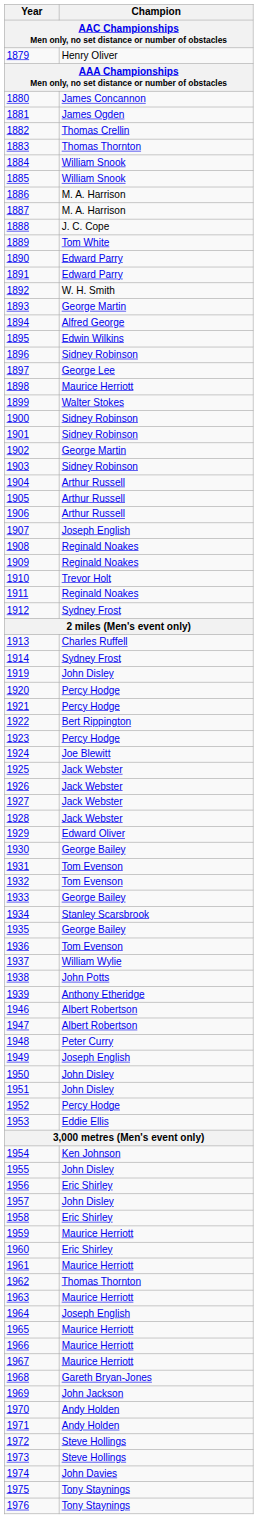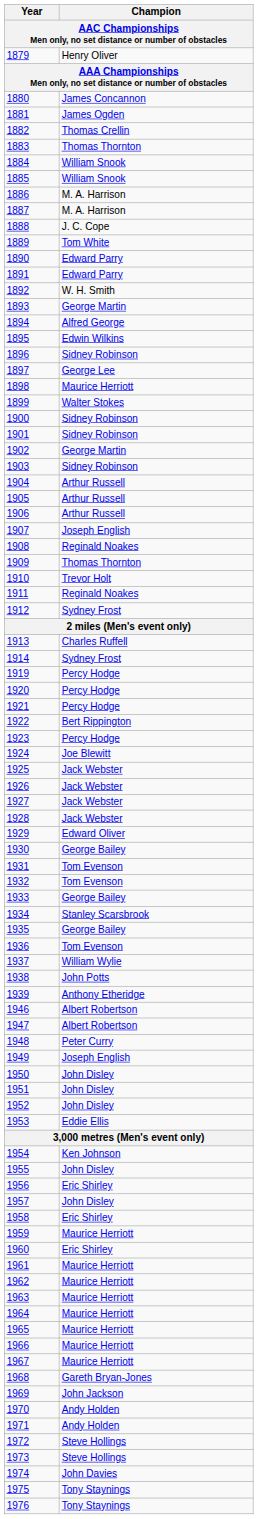 <table class="wikitable">
 <tr>
 <th width=80>Year</th>
 <th width=300>Champion</th>
 </tr>
 <tr>
 <th colspan="2"><a href='#'>AAC Championships</a> <br><small>Men only, no set distance or number of obstacles</small></th>
 </tr>
 <tr>
 <td><a href='#'>1879</a></td>
 <td>Henry Oliver</td>
 </tr>
 <tr>
 <th colspan="2"><a href='#'>AAA Championships</a> <br><small>Men only, no set distance or number of obstacles</small></th>
 </tr>
 <tr>
 <td><a href='#'>1880</a></td>
 <td><a href='#'>James Concannon</a></td>
 </tr>
 <tr>
 <td><a href='#'>1881</a></td>
 <td><a href='#'>James Ogden</a></td>
 </tr>
 <tr>
 <td><a href='#'>1882</a></td>
 <td><a href='#'>Thomas Crellin</a></td>
 </tr>
 <tr>
 <td><a href='#'>1883</a></td>
 <td><a href='#'>Thomas Thornton</a></td>
 </tr>
 <tr>
 <td><a href='#'>1884</a></td>
 <td><a href='#'>William Snook</a></td>
 </tr>
 <tr>
 <td><a href='#'>1885</a></td>
 <td><a href='#'>William Snook</a></td>
 </tr>
 <tr>
 <td><a href='#'>1886</a></td>
 <td>M. A. Harrison</td>
 </tr>
 <tr>
 <td><a href='#'>1887</a></td>
 <td>M. A. Harrison</td>
 </tr>
 <tr>
 <td><a href='#'>1888</a></td>
 <td>J. C. Cope</td>
 </tr>
 <tr>
 <td><a href='#'>1889</a></td>
 <td><a href='#'>Tom White</a></td>
 </tr>
 <tr>
 <td><a href='#'>1890</a></td>
 <td><a href='#'>Edward Parry</a></td>
 </tr>
 <tr>
 <td><a href='#'>1891</a></td>
 <td><a href='#'>Edward Parry</a></td>
 </tr>
 <tr>
 <td><a href='#'>1892</a></td>
 <td>W. H. Smith</td>
 </tr>
 <tr>
 <td><a href='#'>1893</a></td>
 <td><a href='#'>George Martin</a></td>
 </tr>
 <tr>
 <td><a href='#'>1894</a></td>
 <td><a href='#'>Alfred George</a></td>
 </tr>
 <tr>
 <td><a href='#'>1895</a></td>
 <td><a href='#'>Edwin Wilkins</a></td>
 </tr>
 <tr>
 <td><a href='#'>1896</a></td>
 <td><a href='#'>Sidney Robinson</a></td>
 </tr>
 <tr>
 <td><a href='#'>1897</a></td>
 <td><a href='#'>George Lee</a></td>
 </tr>
 <tr>
 <td><a href='#'>1898</a></td>
 <td><a href='#'>Maurice Herriott</a></td>
 </tr>
 <tr>
 <td><a href='#'>1899</a></td>
 <td><a href='#'>Walter Stokes</a></td>
 </tr>
 <tr>
 <td><a href='#'>1900</a></td>
 <td><a href='#'>Sidney Robinson</a></td>
 </tr>
 <tr>
 <td><a href='#'>1901</a></td>
 <td><a href='#'>Sidney Robinson</a></td>
 </tr>
 <tr>
 <td><a href='#'>1902</a></td>
 <td><a href='#'>George Martin</a></td>
 </tr>
 <tr>
 <td><a href='#'>1903</a></td>
 <td><a href='#'>Sidney Robinson</a></td>
 </tr>
 <tr>
 <td><a href='#'>1904</a></td>
 <td><a href='#'>Arthur Russell</a></td>
 </tr>
 <tr>
 <td><a href='#'>1905</a></td>
 <td><a href='#'>Arthur Russell</a></td>
 </tr>
 <tr>
 <td><a href='#'>1906</a></td>
 <td><a href='#'>Arthur Russell</a></td>
 </tr>
 <tr>
 <td><a href='#'>1907</a></td>
 <td><a href='#'>Joseph English</a></td>
 </tr>
 <tr>
 <td><a href='#'>1908</a></td>
 <td><a href='#'>Reginald Noakes</a></td>
 </tr>
 <tr>
 <td><a href='#'>1909</a></td>
-<td><a href='#'>Reginald Noakes</a></td>
+<td><a href='#'>Thomas Thornton</a></td>
 </tr>
 <tr>
 <td><a href='#'>1910</a></td>
 <td><a href='#'>Trevor Holt</a></td>
 </tr>
 <tr>
 <td><a href='#'>1911</a></td>
 <td><a href='#'>Reginald Noakes</a></td>
 </tr>
 <tr>
 <td><a href='#'>1912</a></td>
 <td><a href='#'>Sydney Frost</a></td>
 </tr>
 <tr>
 <th colspan="2">2 miles (Men's event only)</th>
 </tr>
 <tr>
 <td><a href='#'>1913</a></td>
 <td><a href='#'>Charles Ruffell</a></td>
 </tr>
 <tr>
 <td><a href='#'>1914</a></td>
 <td><a href='#'>Sydney Frost</a></td>
 </tr>
 <tr>
 <td><a href='#'>1919</a></td>
-<td><a href='#'>John Disley</a></td>
+<td><a href='#'>Percy Hodge</a></td>
 </tr>
 <tr>
 <td><a href='#'>1920</a></td>
 <td><a href='#'>Percy Hodge</a></td>
 </tr>
 <tr>
 <td><a href='#'>1921</a></td>
 <td><a href='#'>Percy Hodge</a></td>
 </tr>
 <tr>
 <td><a href='#'>1922</a></td>
 <td><a href='#'>Bert Rippington</a></td>
 </tr>
 <tr>
 <td><a href='#'>1923</a></td>
 <td><a href='#'>Percy Hodge</a></td>
 </tr>
 <tr>
 <td><a href='#'>1924</a></td>
 <td><a href='#'>Joe Blewitt</a></td>
 </tr>
 <tr>
 <td><a href='#'>1925</a></td>
 <td><a href='#'>Jack Webster</a></td>
 </tr>
 <tr>
 <td><a href='#'>1926</a></td>
 <td><a href='#'>Jack Webster</a></td>
 </tr>
 <tr>
 <td><a href='#'>1927</a></td>
 <td><a href='#'>Jack Webster</a></td>
 </tr>
 <tr>
 <td><a href='#'>1928</a></td>
 <td><a href='#'>Jack Webster</a></td>
 </tr>
 <tr>
 <td><a href='#'>1929</a></td>
 <td><a href='#'>Edward Oliver</a></td>
 </tr>
 <tr>
 <td><a href='#'>1930</a></td>
 <td><a href='#'>George Bailey</a></td>
 </tr>
 <tr>
 <td><a href='#'>1931</a></td>
 <td><a href='#'>Tom Evenson</a></td>
 </tr>
 <tr>
 <td><a href='#'>1932</a></td>
 <td><a href='#'>Tom Evenson</a></td>
 </tr>
 <tr>
 <td><a href='#'>1933</a></td>
 <td><a href='#'>George Bailey</a></td>
 </tr>
 <tr>
 <td><a href='#'>1934</a></td>
 <td><a href='#'>Stanley Scarsbrook</a></td>
 </tr>
 <tr>
 <td><a href='#'>1935</a></td>
 <td><a href='#'>George Bailey</a></td>
 </tr>
 <tr>
 <td><a href='#'>1936</a></td>
 <td><a href='#'>Tom Evenson</a></td>
 </tr>
 <tr>
 <td><a href='#'>1937</a></td>
 <td><a href='#'>William Wylie</a></td>
 </tr>
 <tr>
 <td><a href='#'>1938</a></td>
 <td><a href='#'>John Potts</a></td>
 </tr>
 <tr>
 <td><a href='#'>1939</a></td>
 <td><a href='#'>Anthony Etheridge</a></td>
 </tr>
 <tr>
 <td><a href='#'>1946</a></td>
 <td><a href='#'>Albert Robertson</a></td>
 </tr>
 <tr>
 <td><a href='#'>1947</a></td>
 <td><a href='#'>Albert Robertson</a></td>
 </tr>
 <tr>
 <td><a href='#'>1948</a></td>
 <td><a href='#'>Peter Curry</a></td>
 </tr>
 <tr>
 <td><a href='#'>1949</a></td>
 <td><a href='#'>Joseph English</a></td>
 </tr>
 <tr>
 <td><a href='#'>1950</a></td>
 <td><a href='#'>John Disley</a></td>
 </tr>
 <tr>
 <td><a href='#'>1951</a></td>
 <td><a href='#'>John Disley</a></td>
 </tr>
 <tr>
 <td><a href='#'>1952</a></td>
-<td><a href='#'>Percy Hodge</a></td>
+<td><a href='#'>John Disley</a></td>
 </tr>
 <tr>
 <td><a href='#'>1953</a></td>
 <td><a href='#'>Eddie Ellis</a></td>
 </tr>
 <tr>
 <th colspan="2">3,000 metres (Men's event only)</th>
 </tr>
 <tr>
 <td><a href='#'>1954</a></td>
 <td><a href='#'>Ken Johnson</a></td>
 </tr>
 <tr>
 <td><a href='#'>1955</a></td>
 <td><a href='#'>John Disley</a></td>
 </tr>
 <tr>
 <td><a href='#'>1956</a></td>
 <td><a href='#'>Eric Shirley</a></td>
 </tr>
 <tr>
 <td><a href='#'>1957</a></td>
 <td><a href='#'>John Disley</a></td>
 </tr>
 <tr>
 <td><a href='#'>1958</a></td>
 <td><a href='#'>Eric Shirley</a></td>
 </tr>
 <tr>
 <td><a href='#'>1959</a></td>
 <td><a href='#'>Maurice Herriott</a></td>
 </tr>
 <tr>
 <td><a href='#'>1960</a></td>
 <td><a href='#'>Eric Shirley</a></td>
 </tr>
 <tr>
 <td><a href='#'>1961</a></td>
 <td><a href='#'>Maurice Herriott</a></td>
 </tr>
 <tr>
 <td><a href='#'>1962</a></td>
-<td><a href='#'>Thomas Thornton</a></td>
+<td><a href='#'>Maurice Herriott</a></td>
 </tr>
 <tr>
 <td><a href='#'>1963</a></td>
 <td><a href='#'>Maurice Herriott</a></td>
 </tr>
 <tr>
 <td><a href='#'>1964</a></td>
-<td><a href='#'>Joseph English</a></td>
+<td><a href='#'>Maurice Herriott</a></td>
 </tr>
 <tr>
 <td><a href='#'>1965</a></td>
 <td><a href='#'>Maurice Herriott</a></td>
 </tr>
 <tr>
 <td><a href='#'>1966</a></td>
 <td><a href='#'>Maurice Herriott</a></td>
 </tr>
 <tr>
 <td><a href='#'>1967</a></td>
 <td><a href='#'>Maurice Herriott</a></td>
 </tr>
 <tr>
 <td><a href='#'>1968</a></td>
 <td><a href='#'>Gareth Bryan-Jones</a></td>
 </tr>
 <tr>
 <td><a href='#'>1969</a></td>
 <td><a href='#'>John Jackson</a></td>
 </tr>
 <tr>
 <td><a href='#'>1970</a></td>
 <td><a href='#'>Andy Holden</a></td>
 </tr>
 <tr>
 <td><a href='#'>1971</a></td>
 <td><a href='#'>Andy Holden</a></td>
 </tr>
 <tr>
 <td><a href='#'>1972</a></td>
 <td><a href='#'>Steve Hollings</a></td>
 </tr>
 <tr>
 <td><a href='#'>1973</a></td>
 <td><a href='#'>Steve Hollings</a></td>
 </tr>
 <tr>
 <td><a href='#'>1974</a></td>
 <td><a href='#'>John Davies</a></td>
 </tr>
 <tr>
 <td><a href='#'>1975</a></td>
 <td><a href='#'>Tony Staynings</a></td>
 </tr>
 <tr>
 <td><a href='#'>1976</a></td>
 <td><a href='#'>Tony Staynings</a></td>
 </tr>
 </table>
